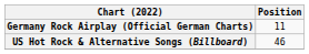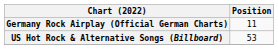 <table class="wikitable sortable plainrowheaders" style="text-align:center">
 <tr>
 <th scope="col">Chart (2022)</th>
 <th scope="col">Position</th>
 </tr>
 <tr>
 <th scope="row">Germany Rock Airplay (Official German Charts)</th>
 <td>11</td>
 </tr>
 <tr>
 <th scope="row">US Hot Rock & Alternative Songs (<em>Billboard</em>)</th>
-<td>46</td>
+<td>53</td>
 </tr>
 <tr>
 </tr>
 </table>
